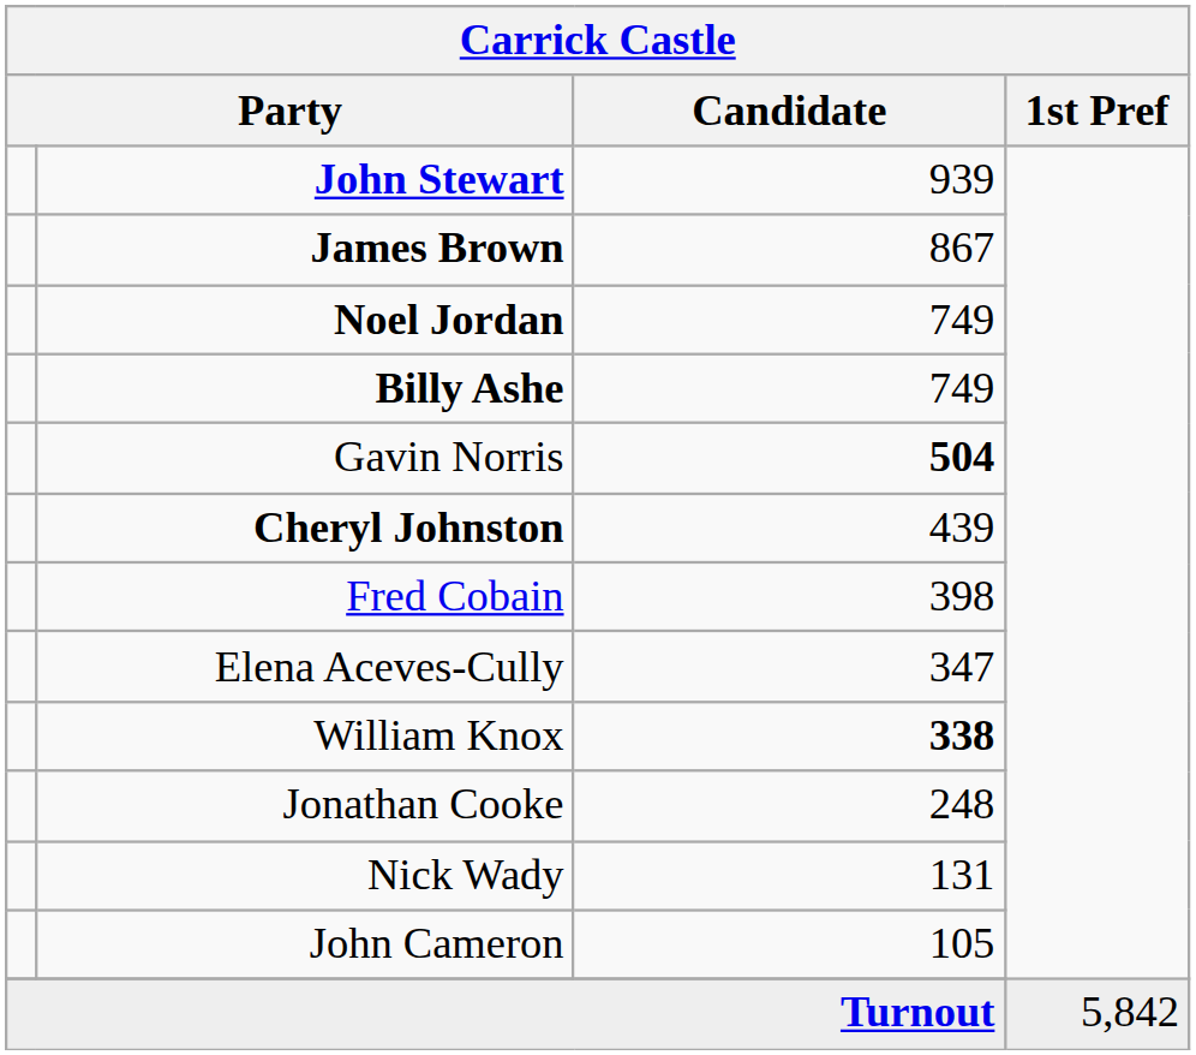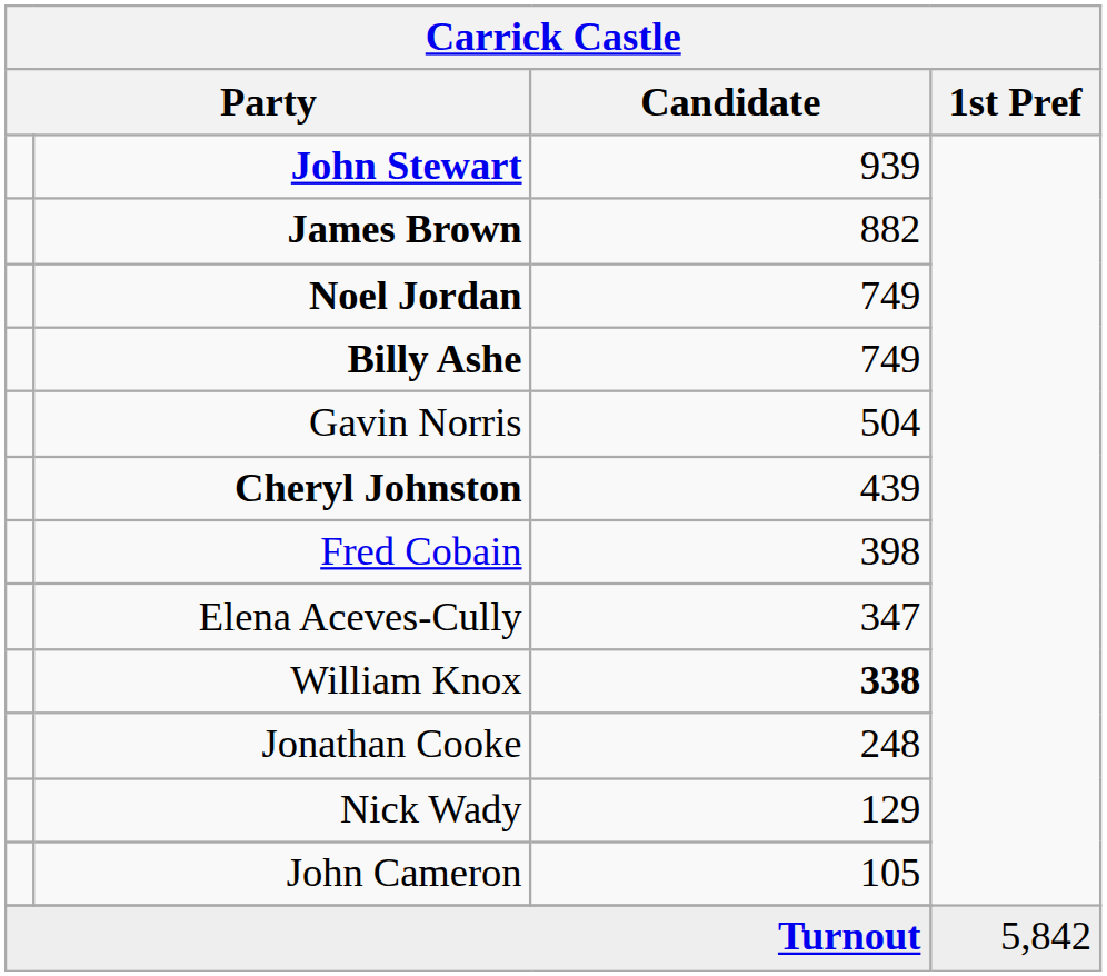 <table class="wikitable">
 <tr>
 <th colspan="4" align="center"><a href='#'>Carrick Castle</a></th>
 </tr>
 <tr>
 <th colspan="2" align="center" width=200>Party</th>
 <th width=150>Candidate</th>
 <th width=60>1st Pref</th>
 </tr>
 <tr>
 <td></td>
 <td align="right"><strong><a href='#'>John Stewart</a></strong></td>
 <td align="right">939</td>
 </tr>
 <tr>
 <td></td>
 <td align="right"><strong>James Brown</strong></td>
-<td align="right">867</td>
+<td align="right">882</td>
 </tr>
 <tr>
 <td></td>
 <td align="right"><strong>Noel Jordan</strong></td>
 <td align="right">749</td>
 </tr>
 <tr>
 <td></td>
 <td align="right"><strong>Billy Ashe</strong></td>
 <td align="right">749</td>
 </tr>
 <tr>
 <td></td>
 <td align="right">Gavin Norris</td>
-<td align="right"><strong>504</strong></td>
+<td align="right">504</td>
 </tr>
 <tr>
 <td></td>
 <td align="right"><strong>Cheryl Johnston</strong></td>
 <td align="right">439</td>
 </tr>
 <tr>
 <td></td>
 <td align="right"><a href='#'>Fred Cobain</a></td>
 <td align="right">398</td>
 </tr>
 <tr>
 <td></td>
 <td align="right">Elena Aceves-Cully</td>
 <td align="right">347</td>
 </tr>
 <tr>
 <td></td>
 <td align="right">William Knox</td>
 <td align="right"><strong>338</strong></td>
 </tr>
 <tr>
 <td></td>
 <td align="right">Jonathan Cooke</td>
 <td align="right">248</td>
 </tr>
 <tr>
 <td></td>
 <td align="right">Nick Wady</td>
-<td align="right">131</td>
+<td align="right">129</td>
 </tr>
 <tr>
 <td></td>
 <td align="right">John Cameron</td>
 <td align="right">105</td>
 </tr>
 <tr>
 </tr>
 <tr bgcolor="EEEEEE">
 <td colspan=3 align="right"><strong><a href='#'>Turnout</a></strong></td>
 <td align="right">5,842</td>
 </tr>
 </table>
